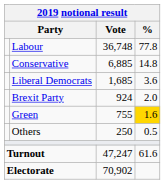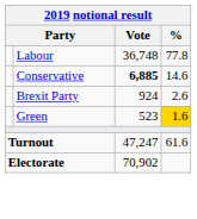 <table class="wikitable">
 <tr>
 <th colspan="4"><a href='#'>2019</a> <a href='#'>notional result</a></th>
 </tr>
 <tr>
 <th bgcolor="#DDDDFF" width="130px" colspan="2">Party</th>
 <th bgcolor="#DDDDFF" width="50px">Vote</th>
 <th bgcolor="#DDDDFF" width="30px">%</th>
 </tr>
 <tr>
 <td></td>
 <td><a href='#'>Labour</a></td>
 <td align=right>36,748</td>
 <td align=right>77.8</td>
 </tr>
 <tr>
 <td></td>
 <td><a href='#'>Conservative</a></td>
-<td align=right>6,885</td>
-<td align=right>14.8</td>
-</tr>
-<tr>
-<td></td>
-<td><a href='#'>Liberal Democrats</a></td>
-<td align=right>1,685</td>
-<td align=right>3.6</td>
+<td align=right><strong>6,885</strong></td>
+<td align=right>14.6</td>
 </tr>
 <tr>
 <td></td>
 <td><a href='#'>Brexit Party</a></td>
 <td align=right>924</td>
-<td align=right>2.0</td>
+<td align=right>2.6</td>
 </tr>
 <tr>
 <td></td>
 <td><a href='#'>Green</a></td>
-<td align=right>755</td>
+<td align=right>523</td>
 <td align=right style="background: gold;">1.6</td>
-</tr>
-<tr>
-<td></td>
-<td>Others</td>
-<td align=right>250</td>
-<td align=right>0.5</td>
 </tr>
 <tr>
 <td colspan="4" bgcolor="#EAECF0"></td>
 </tr>
 <tr>
 <td colspan="2"><strong>Turnout</strong></td>
 <td align=right>47,247</td>
 <td align=right>61.6</td>
 </tr>
 <tr>
 <td colspan="2"><strong>Electorate</strong></td>
 <td align=right>70,902</td>
 </tr>
 </table>
